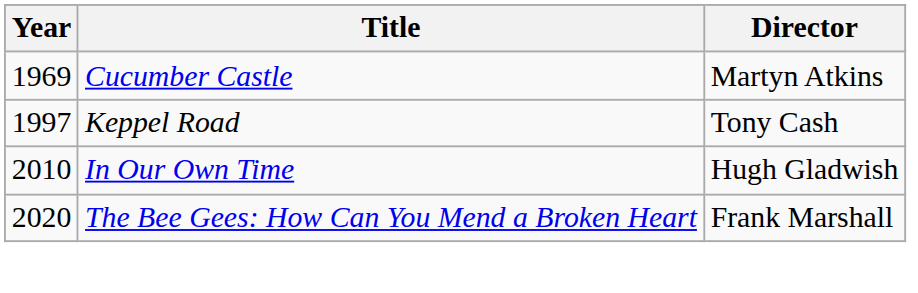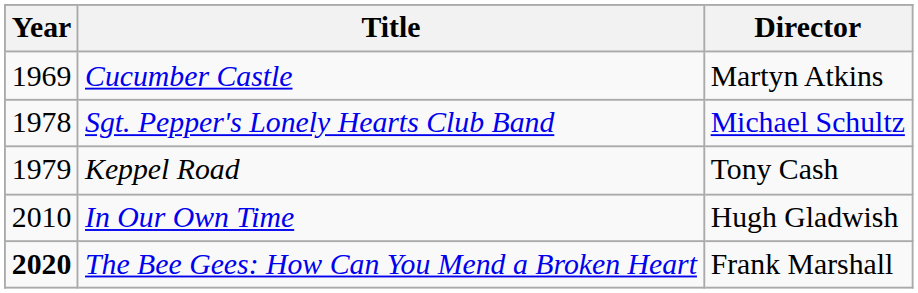 <table class="wikitable">
 <tr>
 <th>Year</th>
 <th>Title</th>
 <th>Director</th>
 </tr>
 <tr>
 <td text-align:center;>1969</td>
 <td><em><a href='#'>Cucumber Castle</a></em></td>
 <td>Martyn Atkins</td>
 </tr>
 <tr>
-<td text-align:center;>1997</td>
+<td text-align:center;>1978</td>
+<td><em><a href='#'>Sgt. Pepper's Lonely Hearts Club Band</a></em></td>
+<td><a href='#'>Michael Schultz</a></td>
+</tr>
+<tr>
+<td text-align:center;>1979</td>
 <td><em>Keppel Road</em></td>
 <td>Tony Cash</td>
 </tr>
 <tr>
 <td text-align:center;>2010</td>
 <td><em><a href='#'>In Our Own Time</a></em></td>
 <td>Hugh Gladwish</td>
 </tr>
 <tr>
-<td>2020</td>
+<td><strong>2020</strong></td>
 <td><em><a href='#'>The Bee Gees: How Can You Mend a Broken Heart</a></em></td>
 <td>Frank Marshall</td>
 </tr>
 </table>
